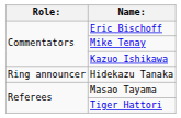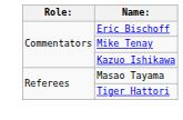 <table class=wikitable style="font-size:90%; margin: 0.5em 0 0.5em 1em; float: right; clear: right;">
 <tr>
 <th>Role:</th>
 <th>Name:</th>
 </tr>
 <tr>
 <td rowspan=3>Commentators</td>
 <td><a href='#'>Eric Bischoff</a></td>
 </tr>
 <tr>
 <td><a href='#'>Mike Tenay</a></td>
 </tr>
 <tr>
 <td><a href='#'>Kazuo Ishikawa</a></td>
 </tr>
 <tr>
-<td>Ring announcer</td>
-<td>Hidekazu Tanaka</td>
-</tr>
-<tr>
 <td rowspan=2>Referees</td>
 <td>Masao Tayama</td>
 </tr>
 <tr>
 <td><a href='#'>Tiger Hattori</a></td>
 </tr>
 </table>
